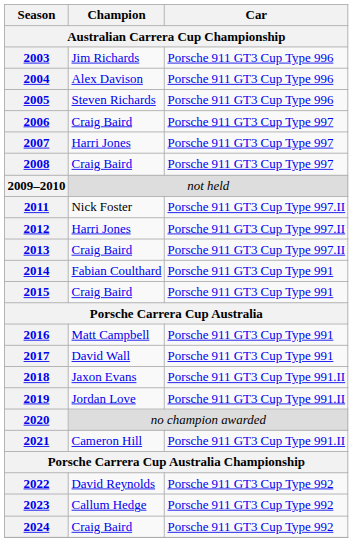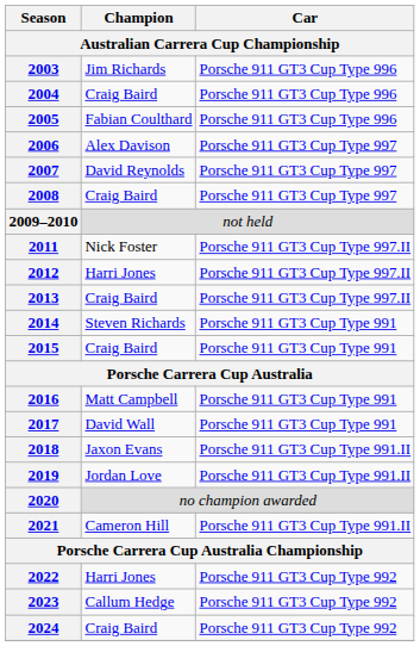 <table class="wikitable" style="font-size: 95%;">
 <tr>
 <th>Season</th>
 <th>Champion</th>
 <th>Car</th>
 </tr>
 <tr>
 <th colspan="3">Australian Carrera Cup Championship</th>
 </tr>
 <tr>
 <th><a href='#'>2003</a></th>
 <td> <a href='#'>Jim Richards</a></td>
 <td><a href='#'>Porsche 911 GT3 Cup Type 996</a></td>
 </tr>
 <tr>
 <th><a href='#'>2004</a></th>
-<td> <a href='#'>Alex Davison</a></td>
+<td> <a href='#'>Craig Baird</a></td>
 <td><a href='#'>Porsche 911 GT3 Cup Type 996</a></td>
 </tr>
 <tr>
 <th><a href='#'>2005</a></th>
-<td> <a href='#'>Steven Richards</a></td>
+<td> <a href='#'>Fabian Coulthard</a></td>
 <td><a href='#'>Porsche 911 GT3 Cup Type 996</a></td>
 </tr>
 <tr>
 <th><a href='#'>2006</a></th>
-<td> <a href='#'>Craig Baird</a></td>
+<td> <a href='#'>Alex Davison</a></td>
 <td><a href='#'>Porsche 911 GT3 Cup Type 997</a></td>
 </tr>
 <tr>
 <th><a href='#'>2007</a></th>
-<td> <a href='#'>Harri Jones</a></td>
+<td> <a href='#'>David Reynolds</a></td>
 <td><a href='#'>Porsche 911 GT3 Cup Type 997</a></td>
 </tr>
 <tr>
 <th><a href='#'>2008</a></th>
 <td> <a href='#'>Craig Baird</a></td>
 <td><a href='#'>Porsche 911 GT3 Cup Type 997</a></td>
 </tr>
 <tr style="background: #dddddd">
 <th>2009–2010</th>
 <td colspan="2" align="center"><em>not held</em></td>
 </tr>
 <tr>
 <th><a href='#'>2011</a></th>
 <td> Nick Foster</td>
 <td><a href='#'>Porsche 911 GT3 Cup Type 997.II</a></td>
 </tr>
 <tr>
 <th><a href='#'>2012</a></th>
 <td> <a href='#'>Harri Jones</a></td>
 <td><a href='#'>Porsche 911 GT3 Cup Type 997.II</a></td>
 </tr>
 <tr>
 <th><a href='#'>2013</a></th>
 <td> <a href='#'>Craig Baird</a></td>
 <td><a href='#'>Porsche 911 GT3 Cup Type 997.II</a></td>
 </tr>
 <tr>
 <th><a href='#'>2014</a></th>
-<td> <a href='#'>Fabian Coulthard</a></td>
+<td> <a href='#'>Steven Richards</a></td>
 <td><a href='#'>Porsche 911 GT3 Cup Type 991</a></td>
 </tr>
 <tr>
 <th><a href='#'>2015</a></th>
 <td> <a href='#'>Craig Baird</a></td>
 <td><a href='#'>Porsche 911 GT3 Cup Type 991</a></td>
 </tr>
 <tr>
 <th colspan="3">Porsche Carrera Cup Australia</th>
 </tr>
 <tr>
 <th><a href='#'>2016</a></th>
 <td> <a href='#'>Matt Campbell</a></td>
 <td><a href='#'>Porsche 911 GT3 Cup Type 991</a></td>
 </tr>
 <tr>
 <th><a href='#'>2017</a></th>
 <td> <a href='#'>David Wall</a></td>
 <td><a href='#'>Porsche 911 GT3 Cup Type 991</a></td>
 </tr>
 <tr>
 <th><a href='#'>2018</a></th>
 <td> <a href='#'>Jaxon Evans</a></td>
 <td><a href='#'>Porsche 911 GT3 Cup Type 991.II</a></td>
 </tr>
 <tr>
 <th><a href='#'>2019</a></th>
 <td> <a href='#'>Jordan Love</a></td>
 <td><a href='#'>Porsche 911 GT3 Cup Type 991.II</a></td>
 </tr>
 <tr style="background: #dddddd">
 <th><a href='#'>2020</a></th>
 <td colspan="2" align="center"><em>no champion awarded</em></td>
 </tr>
 <tr>
 <th><a href='#'>2021</a></th>
 <td> <a href='#'>Cameron Hill</a></td>
 <td><a href='#'>Porsche 911 GT3 Cup Type 991.II</a></td>
 </tr>
 <tr>
 <th colspan="3">Porsche Carrera Cup Australia Championship</th>
 </tr>
 <tr>
 <th><a href='#'>2022</a></th>
-<td> <a href='#'>David Reynolds</a></td>
+<td> <a href='#'>Harri Jones</a></td>
 <td><a href='#'>Porsche 911 GT3 Cup Type 992</a></td>
 </tr>
 <tr>
 <th><a href='#'>2023</a></th>
 <td> <a href='#'>Callum Hedge</a></td>
 <td><a href='#'>Porsche 911 GT3 Cup Type 992</a></td>
 </tr>
 <tr>
 <th><a href='#'>2024</a></th>
 <td> <a href='#'>Craig Baird</a></td>
 <td><a href='#'>Porsche 911 GT3 Cup Type 992</a></td>
 </tr>
 <tr>
 </tr>
 </table>
